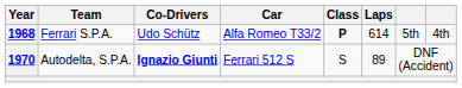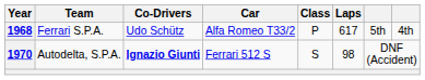 <table class="wikitable" style="text-align:center; font-size:90%">
 <tr>
 <th>Year</th>
 <th>Team</th>
 <th>Co-Drivers</th>
 <th>Car</th>
 <th>Class</th>
 <th>Laps</th>
 <th></th>
 <th></th>
 </tr>
 <tr>
 <th><a href='#'>1968</a></th>
 <td align=left> <a href='#'>Ferrari</a> S.P.A.</td>
 <td align=left> <a href='#'>Udo Schütz</a></td>
 <td align=left><a href='#'>Alfa Romeo T33/2</a></td>
-<td><strong>P</strong></td>
-<td>614</td>
+<td>P</td>
+<td>617</td>
 <td>5th</td>
 <td>4th</td>
 </tr>
 <tr>
 <th><a href='#'>1970</a></th>
 <td align=left> Autodelta, S.P.A.</td>
 <td align=left><strong> <a href='#'>Ignazio Giunti</a></strong></td>
 <td align=left><a href='#'>Ferrari 512 S</a></td>
 <td>S</td>
-<td>89</td>
+<td>98</td>
 <td colspan=2>DNF<br>(Accident)</td>
 </tr>
 <tr>
 <th colspan="8"></th>
 </tr>
 </table>
